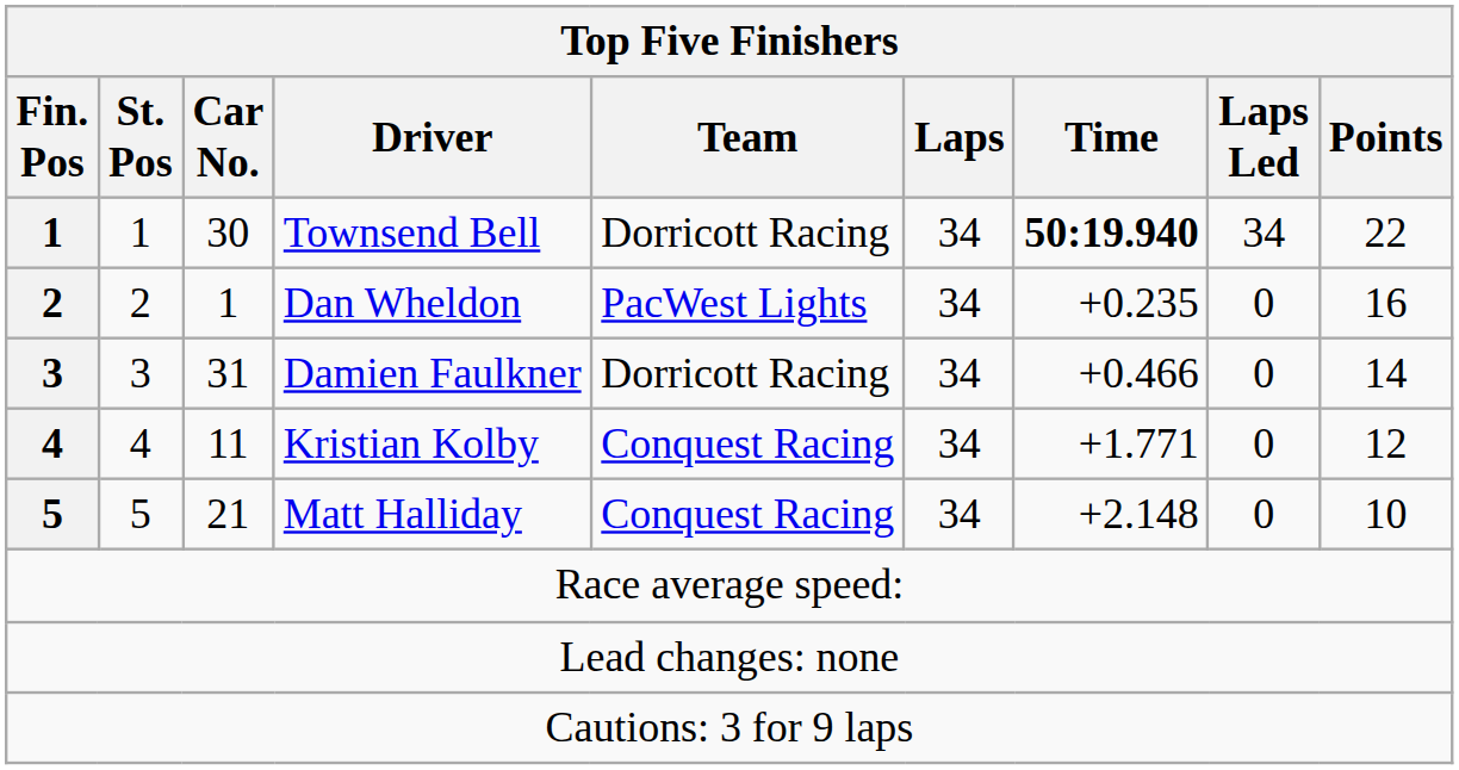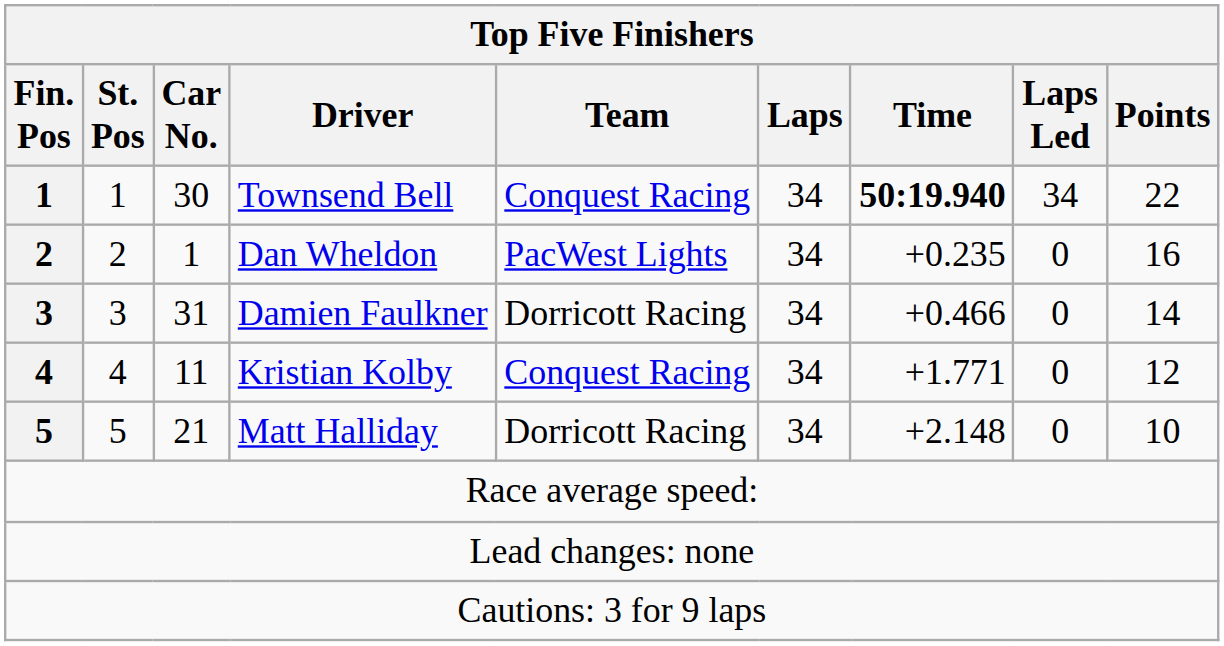 <table class="wikitable" style="font-size:95%;">
 <tr>
 <th colspan=9>Top Five Finishers</th>
 </tr>
 <tr>
 <th>Fin.<br>Pos</th>
 <th>St.<br>Pos</th>
 <th>Car<br>No.</th>
 <th>Driver</th>
 <th>Team</th>
 <th>Laps</th>
 <th>Time</th>
 <th>Laps<br>Led</th>
 <th>Points</th>
 </tr>
 <tr>
 <th>1</th>
 <td align=center>1</td>
 <td align=center>30</td>
 <td> <a href='#'>Townsend Bell</a></td>
-<td>Dorricott Racing</td>
+<td><a href='#'>Conquest Racing</a></td>
 <td align=center>34</td>
 <td align=right><strong>50:19.940</strong></td>
 <td align=center>34</td>
 <td align=center>22</td>
 </tr>
 <tr>
 <th>2</th>
 <td align=center>2</td>
 <td align=center>1</td>
 <td> <a href='#'>Dan Wheldon</a></td>
 <td><a href='#'>PacWest Lights</a></td>
 <td align=center>34</td>
 <td align=right>+0.235</td>
 <td align=center>0</td>
 <td align=center>16</td>
 </tr>
 <tr>
 <th>3</th>
 <td align=center>3</td>
 <td align=center>31</td>
 <td> <a href='#'>Damien Faulkner</a></td>
 <td>Dorricott Racing</td>
 <td align=center>34</td>
 <td align=right>+0.466</td>
 <td align=center>0</td>
 <td align=center>14</td>
 </tr>
 <tr>
 <th>4</th>
 <td align=center>4</td>
 <td align=center>11</td>
 <td> <a href='#'>Kristian Kolby</a></td>
 <td><a href='#'>Conquest Racing</a></td>
 <td align=center>34</td>
 <td align=right>+1.771</td>
 <td align=center>0</td>
 <td align=center>12</td>
 </tr>
 <tr>
 <th>5</th>
 <td align=center>5</td>
 <td align=center>21</td>
 <td> <a href='#'>Matt Halliday</a></td>
-<td><a href='#'>Conquest Racing</a></td>
+<td>Dorricott Racing</td>
 <td align=center>34</td>
 <td align=right>+2.148</td>
 <td align=center>0</td>
 <td align=center>10</td>
 </tr>
 <tr>
 <td align=center colspan=9>Race average speed: </td>
 </tr>
 <tr>
 <td align=center colspan=9>Lead changes: none</td>
 </tr>
 <tr>
 <td align=center colspan=9>Cautions: 3 for 9 laps</td>
 </tr>
 </table>
